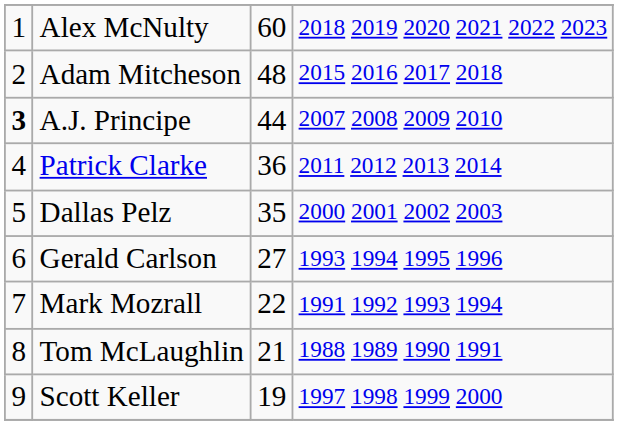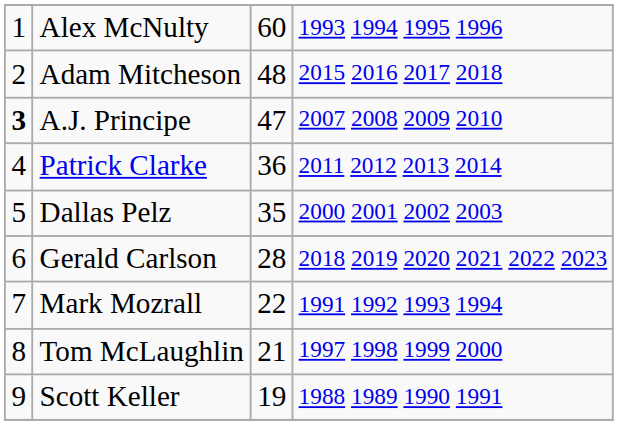 <table class="wikitable">
 <tr>
 </tr>
 <tr>
 <td>1</td>
 <td>Alex McNulty</td>
 <td>60</td>
-<td style="font-size:80%;"><a href='#'>2018</a> <a href='#'>2019</a> <a href='#'>2020</a> <a href='#'>2021</a> <a href='#'>2022</a> <a href='#'>2023</a></td>
+<td style="font-size:80%;"><a href='#'>1993</a> <a href='#'>1994</a> <a href='#'>1995</a> <a href='#'>1996</a></td>
 </tr>
 <tr>
 <td>2</td>
 <td>Adam Mitcheson</td>
 <td>48</td>
 <td style="font-size:80%;"><a href='#'>2015</a> <a href='#'>2016</a> <a href='#'>2017</a> <a href='#'>2018</a></td>
 </tr>
 <tr>
 <td><strong>3</strong></td>
 <td>A.J. Principe</td>
-<td>44</td>
+<td>47</td>
 <td style="font-size:80%;"><a href='#'>2007</a> <a href='#'>2008</a> <a href='#'>2009</a> <a href='#'>2010</a></td>
 </tr>
 <tr>
 <td>4</td>
 <td><a href='#'>Patrick Clarke</a></td>
 <td>36</td>
 <td style="font-size:80%;"><a href='#'>2011</a> <a href='#'>2012</a> <a href='#'>2013</a> <a href='#'>2014</a></td>
 </tr>
 <tr>
 <td>5</td>
 <td>Dallas Pelz</td>
 <td>35</td>
 <td style="font-size:80%;"><a href='#'>2000</a> <a href='#'>2001</a> <a href='#'>2002</a> <a href='#'>2003</a></td>
 </tr>
 <tr>
 <td>6</td>
 <td>Gerald Carlson</td>
-<td>27</td>
-<td style="font-size:80%;"><a href='#'>1993</a> <a href='#'>1994</a> <a href='#'>1995</a> <a href='#'>1996</a></td>
+<td>28</td>
+<td style="font-size:80%;"><a href='#'>2018</a> <a href='#'>2019</a> <a href='#'>2020</a> <a href='#'>2021</a> <a href='#'>2022</a> <a href='#'>2023</a></td>
 </tr>
 <tr>
 <td>7</td>
 <td>Mark Mozrall</td>
 <td>22</td>
 <td style="font-size:80%;"><a href='#'>1991</a> <a href='#'>1992</a> <a href='#'>1993</a> <a href='#'>1994</a></td>
 </tr>
 <tr>
 <td>8</td>
 <td>Tom McLaughlin</td>
 <td>21</td>
-<td style="font-size:80%;"><a href='#'>1988</a> <a href='#'>1989</a> <a href='#'>1990</a> <a href='#'>1991</a></td>
+<td style="font-size:80%;"><a href='#'>1997</a> <a href='#'>1998</a> <a href='#'>1999</a> <a href='#'>2000</a></td>
 </tr>
 <tr>
 <td>9</td>
 <td>Scott Keller</td>
 <td>19</td>
-<td style="font-size:80%;"><a href='#'>1997</a> <a href='#'>1998</a> <a href='#'>1999</a> <a href='#'>2000</a></td>
+<td style="font-size:80%;"><a href='#'>1988</a> <a href='#'>1989</a> <a href='#'>1990</a> <a href='#'>1991</a></td>
 </tr>
 <tr>
 </tr>
 </table>
